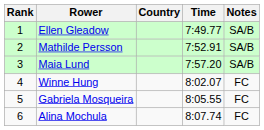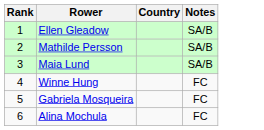 <table class="wikitable" style="text-align:center">
 <tr>
 <th>Rank</th>
 <th>Rower</th>
 <th>Country</th>
-<th>Time</th>
 <th>Notes</th>
 </tr>
 <tr bgcolor=ccffcc>
 <td>1</td>
 <td align="left"><a href='#'>Ellen Gleadow</a></td>
 <td align="left"></td>
-<td>7:49.77</td>
 <td>SA/B</td>
 </tr>
 <tr bgcolor=ccffcc>
 <td>2</td>
 <td align="left"><a href='#'>Mathilde Persson</a></td>
 <td align="left"></td>
-<td>7:52.91</td>
 <td>SA/B</td>
 </tr>
 <tr bgcolor=ccffcc>
 <td>3</td>
 <td align="left"><a href='#'>Maia Lund</a></td>
 <td align="left"></td>
-<td>7:57.20</td>
 <td>SA/B</td>
 </tr>
 <tr>
 <td>4</td>
 <td align="left"><a href='#'>Winne Hung</a></td>
 <td align="left"></td>
-<td>8:02.07</td>
 <td>FC</td>
 </tr>
 <tr>
 <td>5</td>
 <td align="left"><a href='#'>Gabriela Mosqueira</a></td>
 <td align="left"></td>
-<td>8:05.55</td>
 <td>FC</td>
 </tr>
 <tr>
 <td>6</td>
 <td align="left"><a href='#'>Alina Mochula</a></td>
 <td align="left"></td>
-<td>8:07.74</td>
 <td>FC</td>
 </tr>
 </table>
